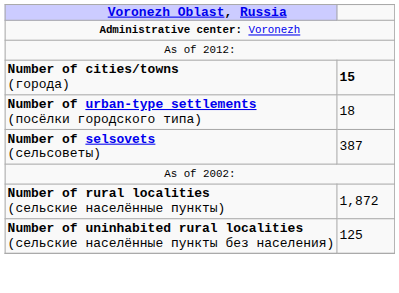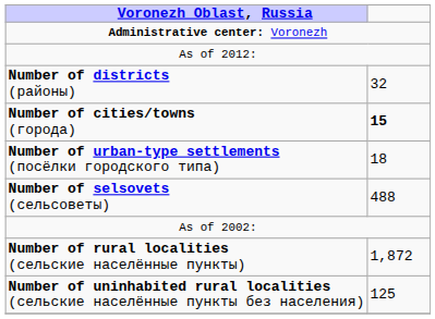 <table border=1 align="right" cellpadding=2 cellspacing=0 style="margin: 0 0 1em 1em; background: #f9f9f9; border: 1px #aaa solid; border-collapse: collapse; font-size: 95%;">
 <tr>
 <th bgcolor="#ccccff" style="padding:0 0 0 50px;"><a href='#'>Voronezh Oblast</a>, <a href='#'>Russia</a></th>
 <td width="50px"></td>
 </tr>
 <tr>
 <td colspan=2 align="center"><small><strong>Administrative center:</strong> <a href='#'>Voronezh</a></small></td>
 </tr>
 <tr>
 <td colspan=2 align="center"><small>As of 2012:</small></td>
 </tr>
 <tr>
+<td><strong>Number of <a href='#'>districts</a></strong><br>(районы)</td>
+<td>32</td>
+</tr>
+<tr>
 <td><strong>Number of cities/towns</strong><br>(города)</td>
 <td><strong>15</strong></td>
 </tr>
 <tr>
 <td><strong>Number of <a href='#'>urban-type settlements</a></strong><br>(посёлки городского типа)</td>
 <td>18</td>
 </tr>
 <tr>
 <td><strong>Number of <a href='#'>selsovets</a></strong><br>(сельсоветы)</td>
-<td>387</td>
+<td>488</td>
 </tr>
 <tr>
 <td colspan=2 align="center"><small>As of 2002:</small></td>
 </tr>
 <tr>
 <td><strong>Number of rural localities</strong><br>(сельские населённые пункты)</td>
 <td>1,872</td>
 </tr>
 <tr>
 <td><strong>Number of uninhabited rural localities</strong><br>(сельские населённые пункты без населения)</td>
 <td>125</td>
 </tr>
 <tr>
 </tr>
 </table>
